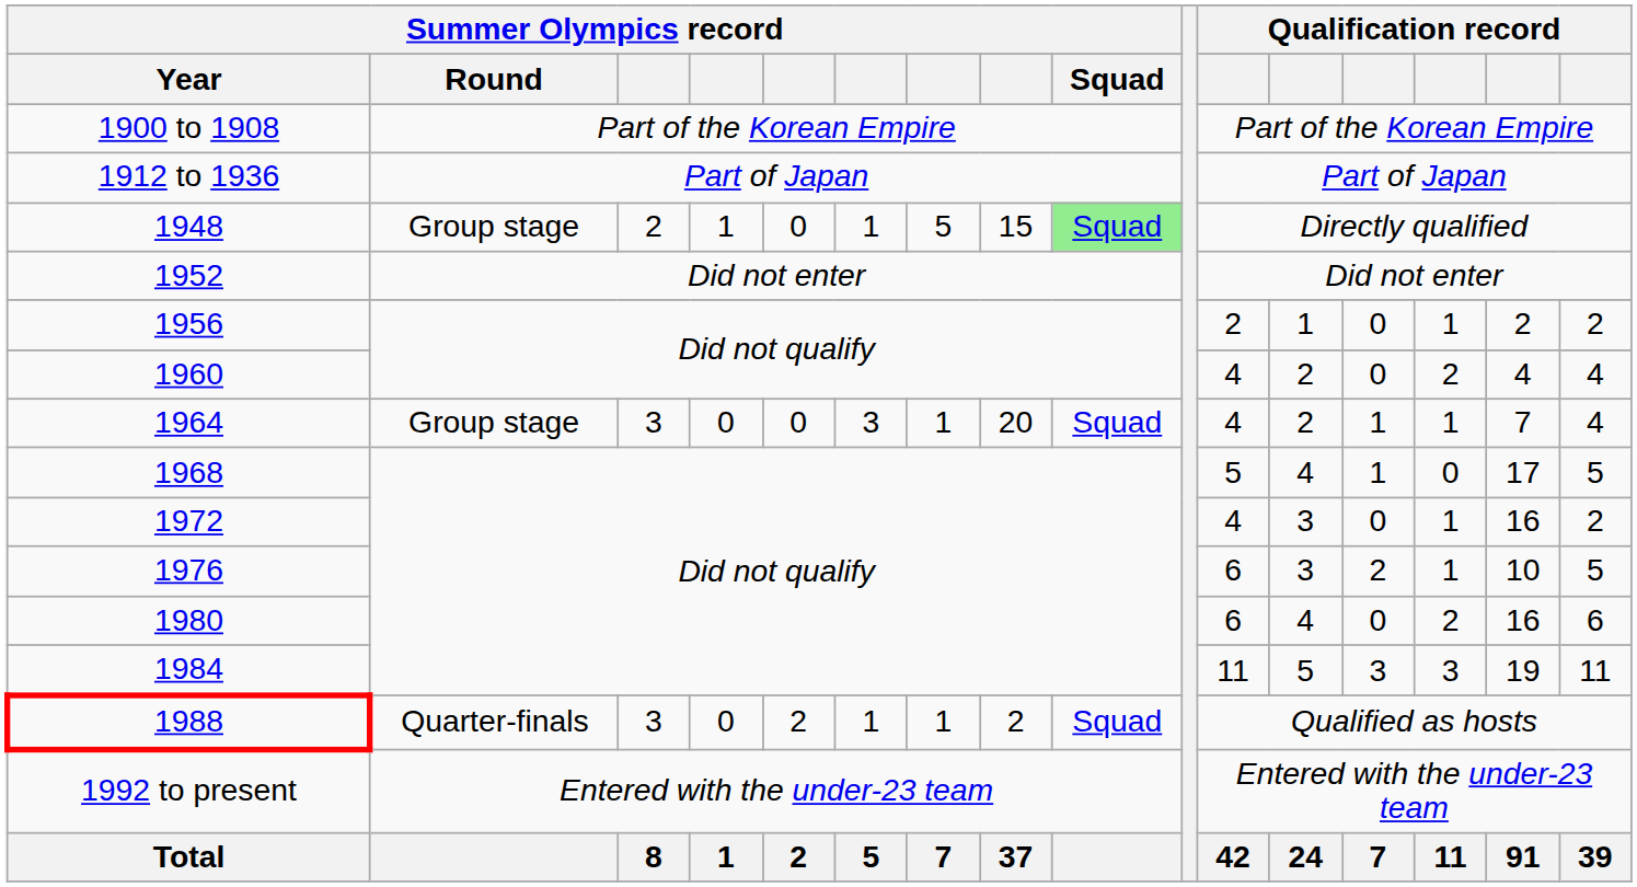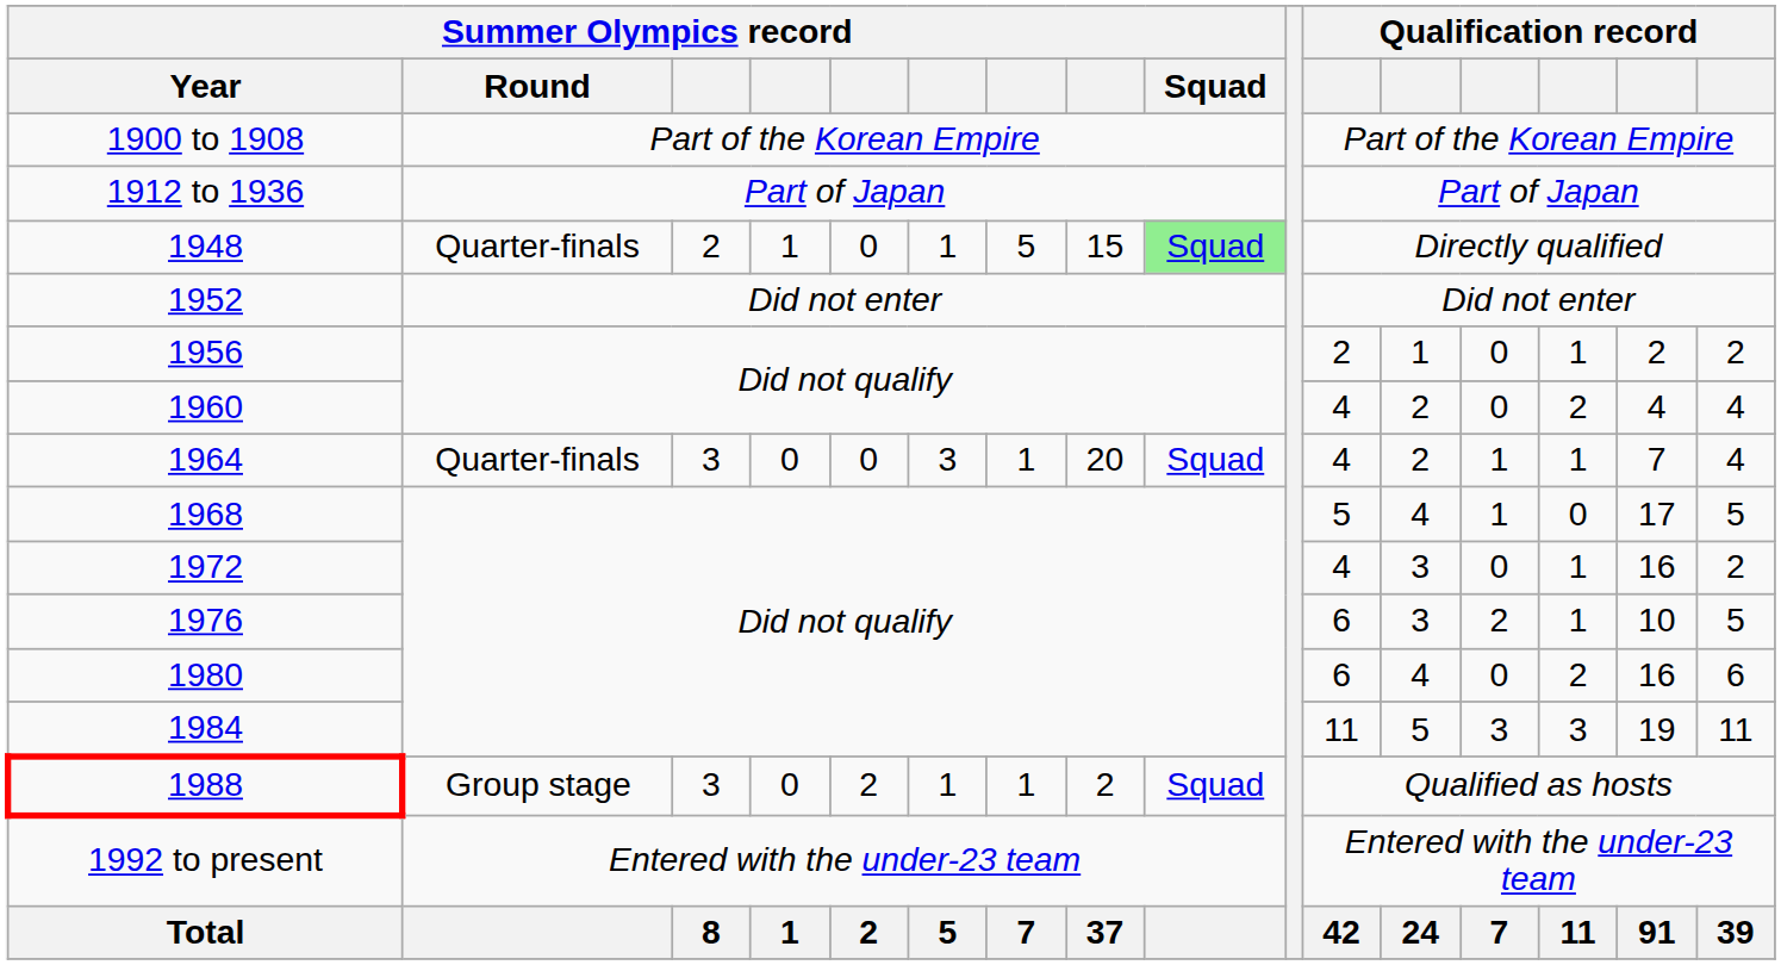 <table class="wikitable" style="text-align: center;">
 <tr>
 <th colspan="9"><a href='#'>Summer Olympics</a> record</th>
 <th style="width:1" rowspan="17"></th>
 <th colspan=6>Qualification record</th>
 </tr>
 <tr>
 <th width="180">Year</th>
 <th width="120">Round</th>
 <th width="30"></th>
 <th width="30"></th>
 <th width="30"></th>
 <th width="30"></th>
 <th width="30"></th>
 <th width="30"></th>
 <th width="60">Squad</th>
 <th width="30"></th>
 <th width="30"></th>
 <th width="30"></th>
 <th width="30"></th>
 <th width="30"></th>
 <th width="30"></th>
 </tr>
 <tr>
 <td><a href='#'>1900</a> to <a href='#'>1908</a></td>
 <td colspan="8"><em>Part of the <a href='#'>Korean Empire</a></em></td>
 <td colspan="6"><em>Part of the <a href='#'>Korean Empire</a></em></td>
 </tr>
 <tr>
 <td><a href='#'>1912</a> to <a href='#'>1936</a></td>
 <td colspan="8"><em><a href='#'>Part</a> of <a href='#'>Japan</a></em></td>
 <td colspan="6"><em><a href='#'>Part</a> of <a href='#'>Japan</a></em></td>
 </tr>
 <tr>
 <td> <a href='#'>1948</a></td>
-<td>Group stage</td>
+<td>Quarter-finals</td>
 <td>2</td>
 <td>1</td>
 <td>0</td>
 <td>1</td>
 <td>5</td>
 <td>15</td>
 <td style="background: lightgreen;"><a href='#'>Squad</a></td>
 <td colspan=6><em>Directly qualified</em></td>
 </tr>
 <tr>
 <td> <a href='#'>1952</a></td>
 <td colspan="8"><em>Did not enter</em></td>
 <td colspan=6><em>Did not enter</em></td>
 </tr>
 <tr>
 <td> <a href='#'>1956</a></td>
 <td colspan="8" rowspan="2"><em>Did not qualify</em></td>
 <td>2</td>
 <td>1</td>
 <td>0</td>
 <td>1</td>
 <td>2</td>
 <td>2</td>
 </tr>
 <tr>
 <td> <a href='#'>1960</a></td>
 <td>4</td>
 <td>2</td>
 <td>0</td>
 <td>2</td>
 <td>4</td>
 <td>4</td>
 </tr>
 <tr>
 <td> <a href='#'>1964</a></td>
-<td>Group stage</td>
+<td>Quarter-finals</td>
 <td>3</td>
 <td>0</td>
 <td>0</td>
 <td>3</td>
 <td>1</td>
 <td>20</td>
 <td><a href='#'>Squad</a></td>
 <td>4</td>
 <td>2</td>
 <td>1</td>
 <td>1</td>
 <td>7</td>
 <td>4</td>
 </tr>
 <tr>
 <td> <a href='#'>1968</a></td>
 <td colspan="8" rowspan="5"><em>Did not qualify</em></td>
 <td>5</td>
 <td>4</td>
 <td>1</td>
 <td>0</td>
 <td>17</td>
 <td>5</td>
 </tr>
 <tr>
 <td> <a href='#'>1972</a></td>
 <td>4</td>
 <td>3</td>
 <td>0</td>
 <td>1</td>
 <td>16</td>
 <td>2</td>
 </tr>
 <tr>
 <td> <a href='#'>1976</a></td>
 <td>6</td>
 <td>3</td>
 <td>2</td>
 <td>1</td>
 <td>10</td>
 <td>5</td>
 </tr>
 <tr>
 <td> <a href='#'>1980</a></td>
 <td>6</td>
 <td>4</td>
 <td>0</td>
 <td>2</td>
 <td>16</td>
 <td>6</td>
 </tr>
 <tr>
 <td> <a href='#'>1984</a></td>
 <td>11</td>
 <td>5</td>
 <td>3</td>
 <td>3</td>
 <td>19</td>
 <td>11</td>
 </tr>
 <tr>
 <td style="border: 3px solid red"> <a href='#'>1988</a></td>
-<td>Quarter-finals</td>
+<td>Group stage</td>
 <td>3</td>
 <td>0</td>
 <td>2</td>
 <td>1</td>
 <td>1</td>
 <td>2</td>
 <td><a href='#'>Squad</a></td>
 <td colspan=6><em>Qualified as hosts</em></td>
 </tr>
 <tr>
 <td><a href='#'>1992</a> to present</td>
 <td colspan="8"><em>Entered with the <a href='#'>under-23 team</a></em></td>
 <td colspan=6><em>Entered with the <a href='#'>under-23 team</a></em></td>
 </tr>
 <tr>
 <th>Total</th>
 <th></th>
 <th>8</th>
 <th>1</th>
 <th>2</th>
 <th>5</th>
 <th>7</th>
 <th>37</th>
 <th></th>
 <th>42</th>
 <th>24</th>
 <th>7</th>
 <th>11</th>
 <th>91</th>
 <th>39</th>
 </tr>
 </table>
